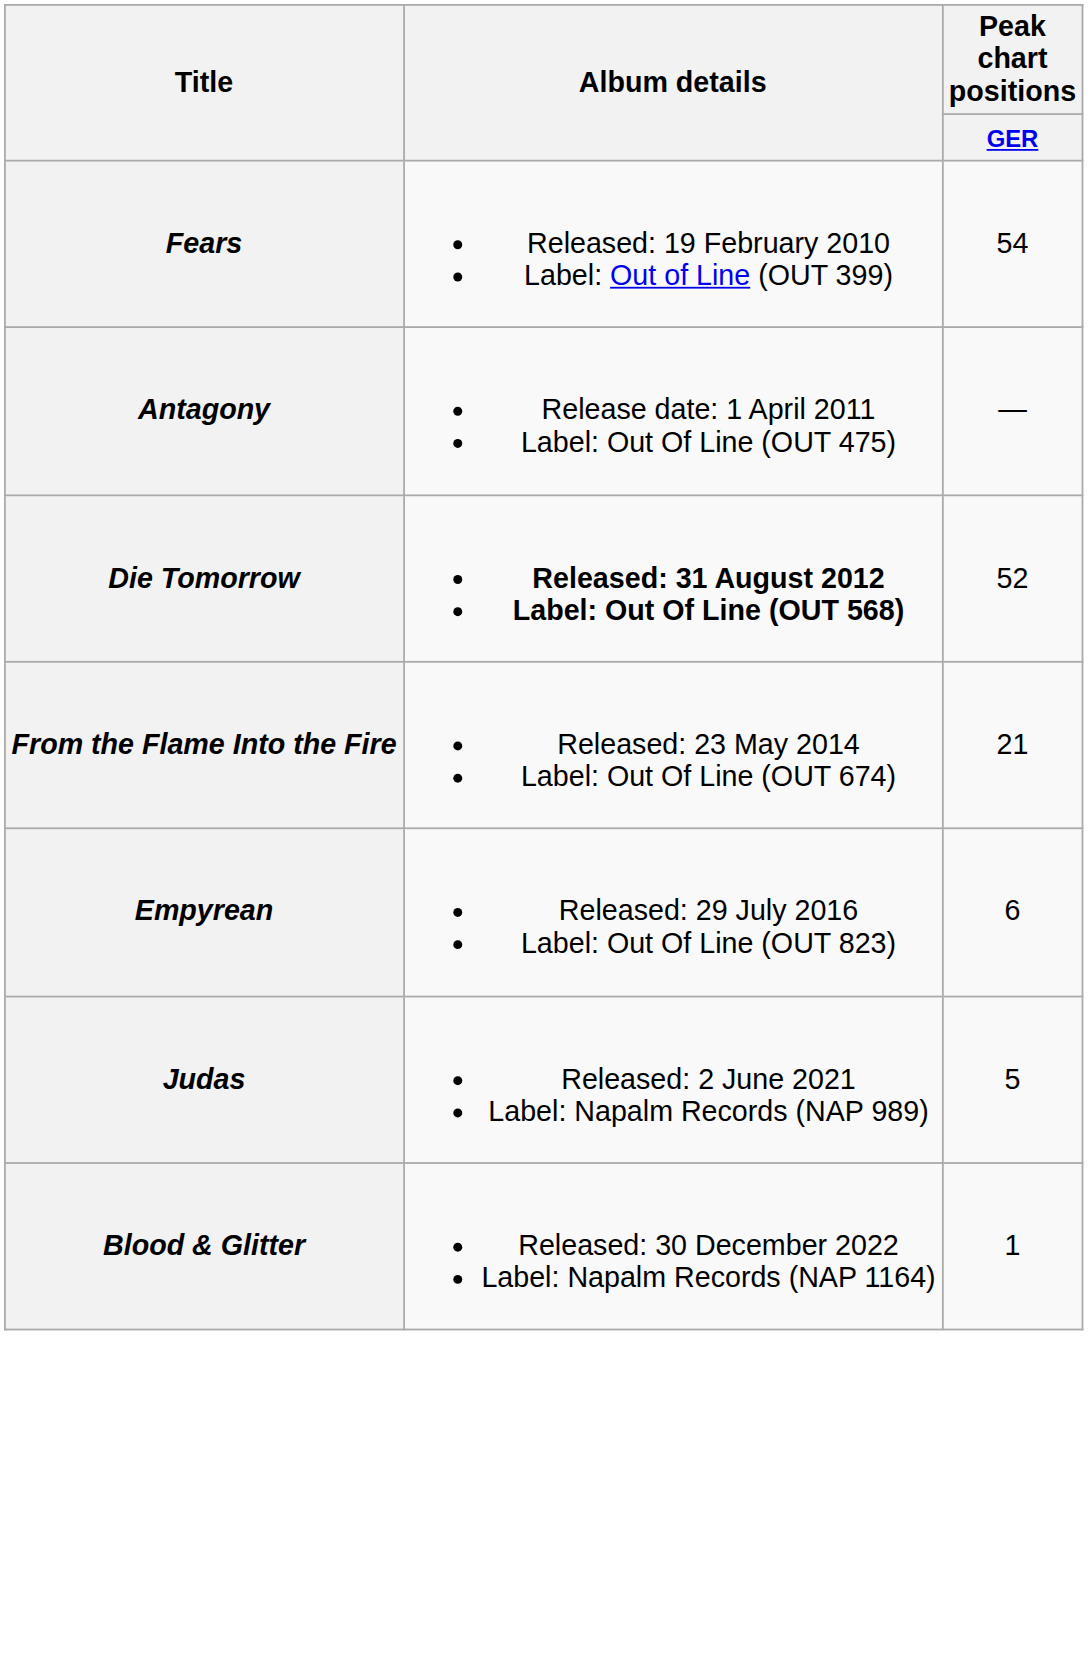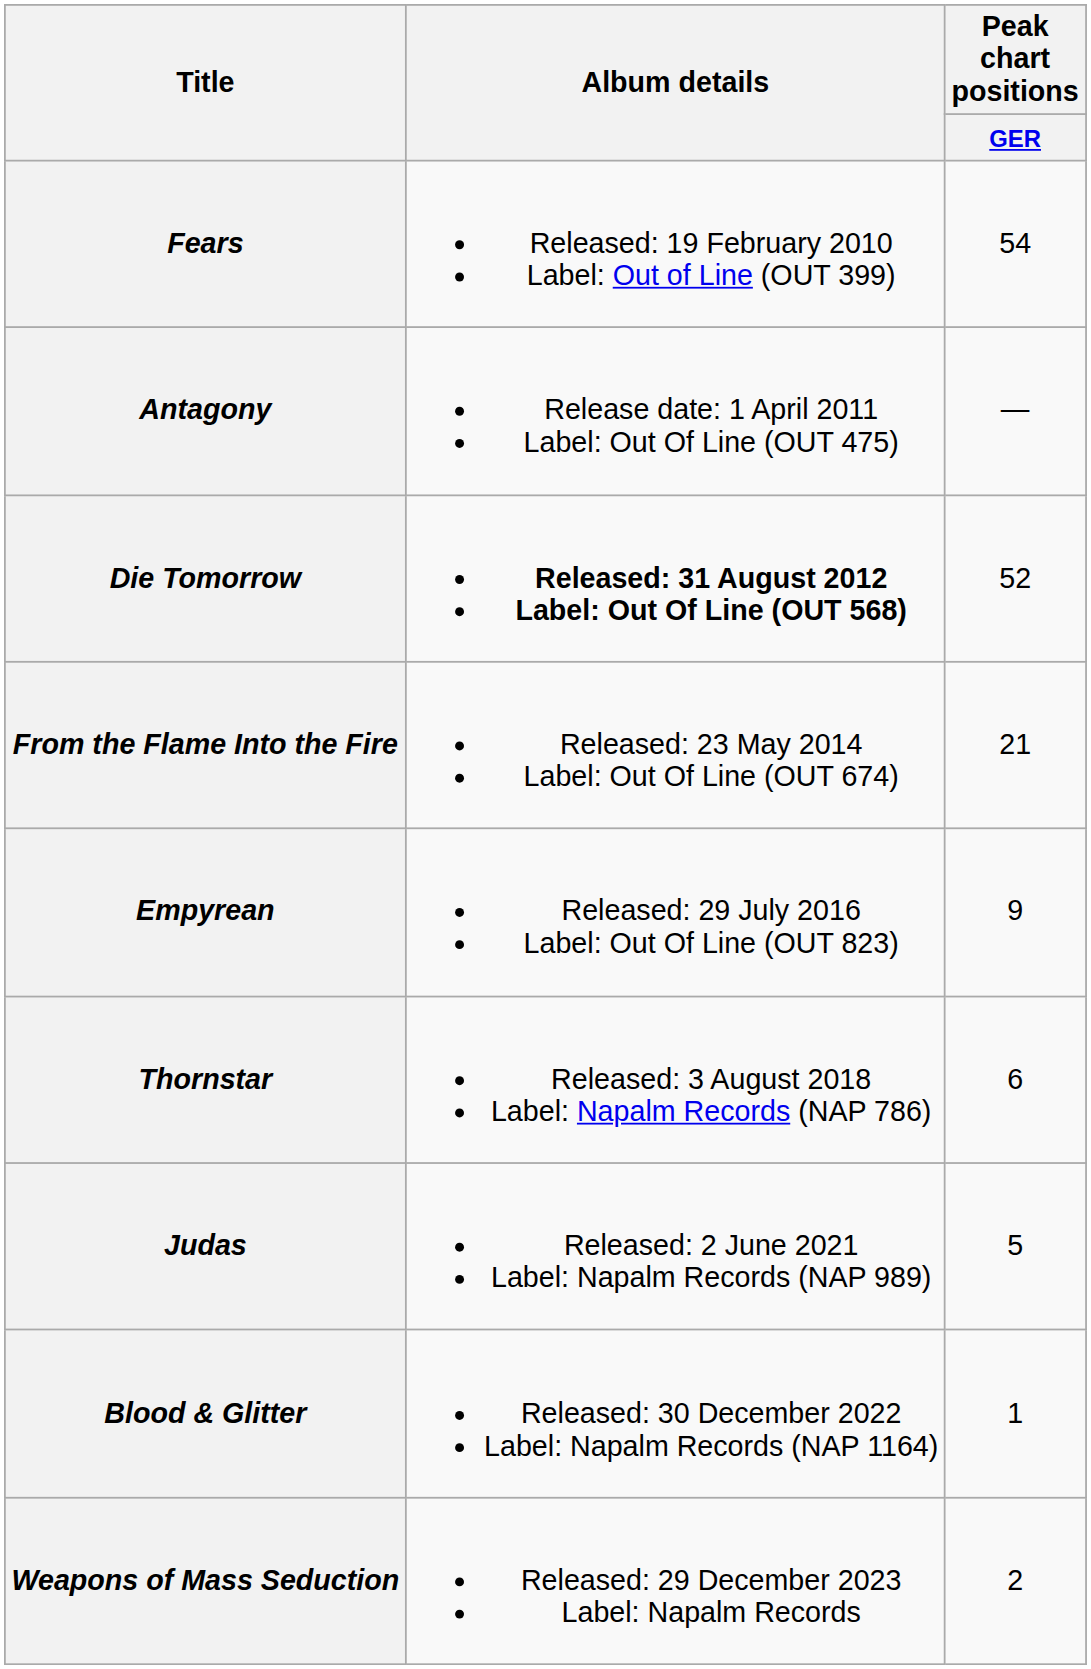 <table class="wikitable plainrowheaders" style="text-align:center;" border="1">
 <tr>
 <th scope="col" rowspan="2">Title</th>
 <th scope="col" rowspan="2">Album details</th>
 <th colspan="1" scope="col">Peak chart positions</th>
 </tr>
 <tr>
 <th width="30px"><small><a href='#'>GER</a></small><br></th>
 </tr>
 <tr>
 <th scope="row"><em>Fears</em></th>
 <td><br><ul><li>Released: 19 February 2010</li><li>Label: <a href='#'>Out of Line</a> (OUT 399)</li></ul></td>
 <td>54</td>
 </tr>
 <tr>
 <th scope="row"><em>Antagony</em></th>
 <td><br><ul><li>Release date: 1 April 2011</li><li>Label: Out Of Line (OUT 475)</li></ul></td>
 <td>—</td>
 </tr>
 <tr>
 <th scope="row"><em>Die Tomorrow</em></th>
 <td><strong><br><ul><li>Released: 31 August 2012</li><li>Label: Out Of Line (OUT 568)</li></ul></strong></td>
 <td>52</td>
 </tr>
 <tr>
 <th scope="row"><em>From the Flame Into the Fire</em></th>
 <td><br><ul><li>Released: 23 May 2014</li><li>Label: Out Of Line (OUT 674)</li></ul></td>
 <td>21</td>
 </tr>
 <tr>
 <th scope="row"><em>Empyrean</em></th>
 <td><br><ul><li>Released: 29 July 2016</li><li>Label: Out Of Line (OUT 823)</li></ul></td>
+<td>9</td>
+</tr>
+<tr>
+<th scope="row"><em>Thornstar</em></th>
+<td><br><ul><li>Released: 3 August 2018</li><li>Label: <a href='#'>Napalm Records</a> (NAP 786)</li></ul></td>
 <td>6</td>
 </tr>
 <tr>
 <th scope="row"><em>Judas</em></th>
 <td><br><ul><li>Released: 2 June 2021</li><li>Label: Napalm Records (NAP 989)</li></ul></td>
 <td>5</td>
 </tr>
 <tr>
 <th scope="row"><em>Blood & Glitter</em></th>
 <td><br><ul><li>Released: 30 December 2022</li><li>Label: Napalm Records (NAP 1164)</li></ul></td>
 <td>1</td>
 </tr>
+<tr>
+<th scope="row"><em>Weapons of Mass Seduction</em></th>
+<td><br><ul><li>Released: 29 December 2023</li><li>Label: Napalm Records</li></ul></td>
+<td>2</td>
+</tr>
 </table>
